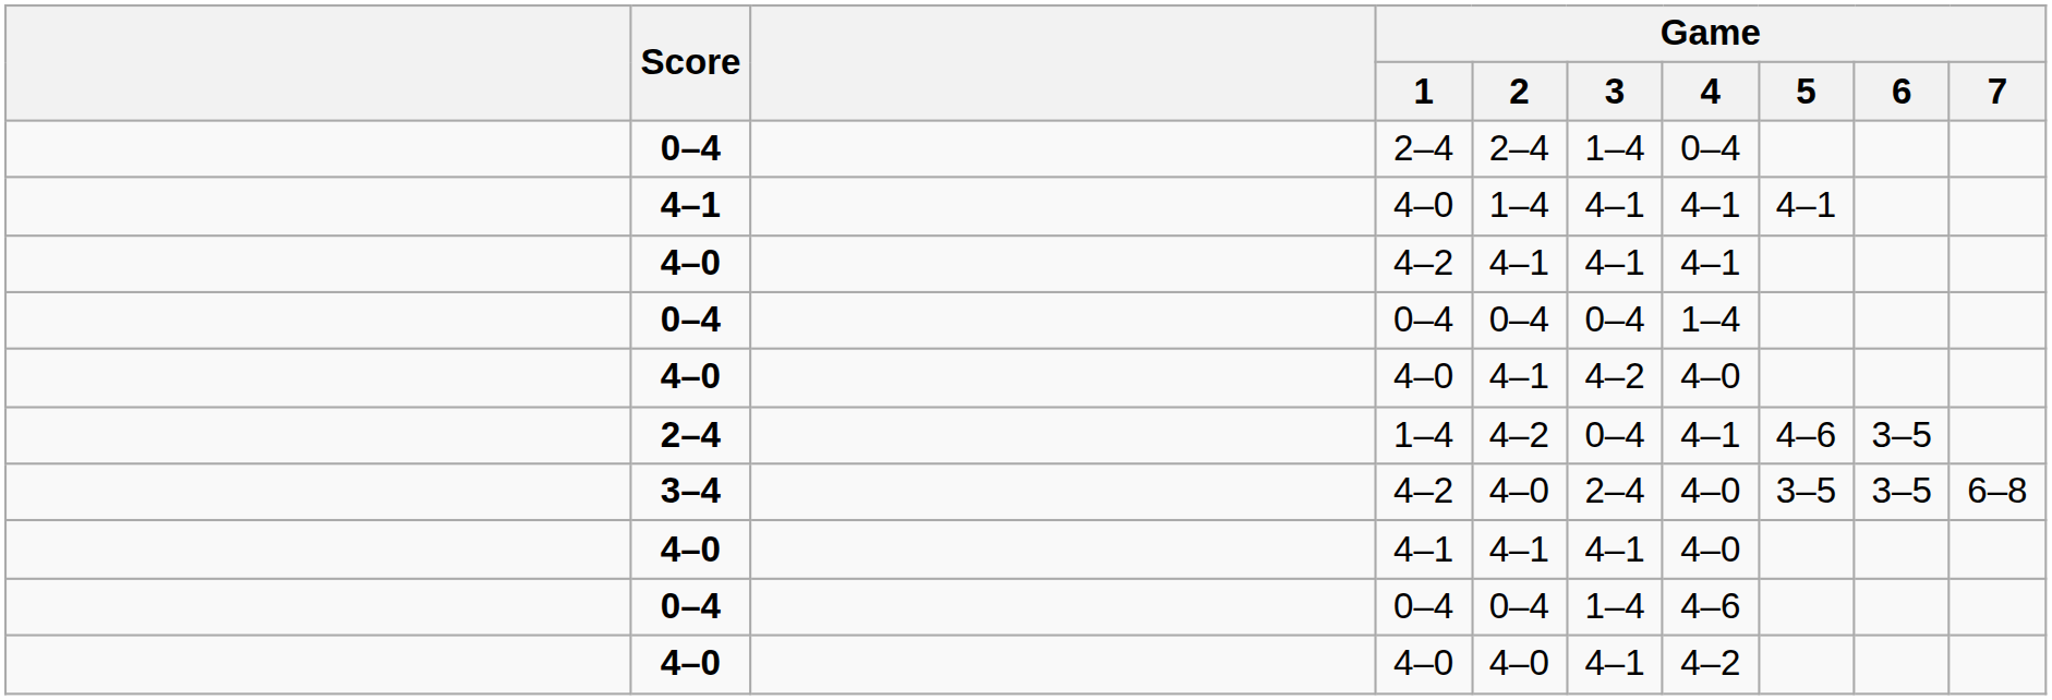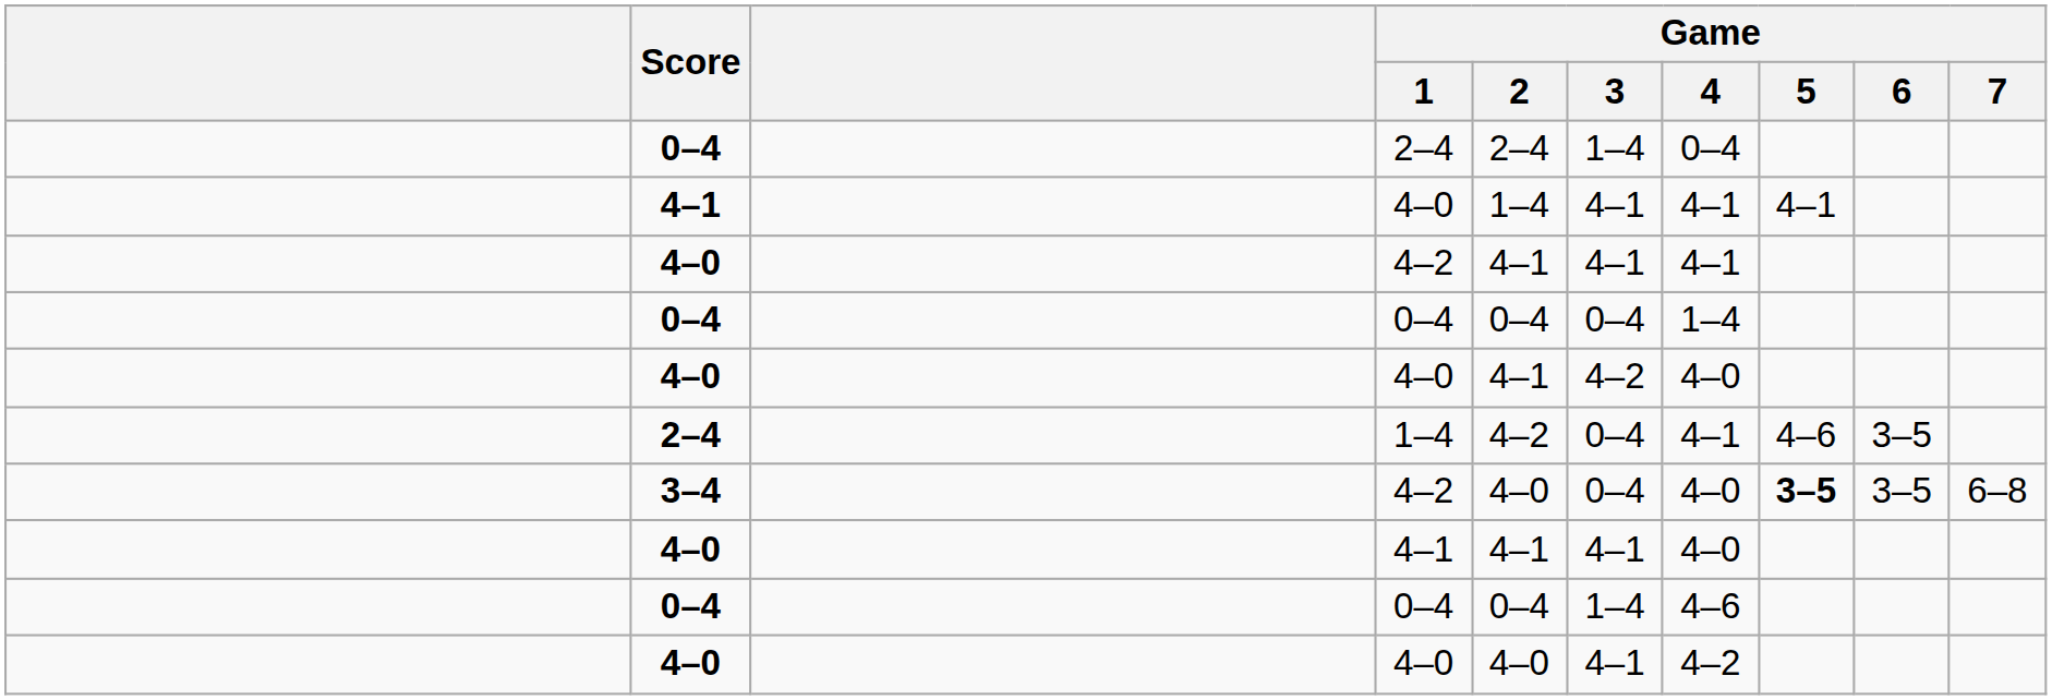 <table class="wikitable" style="text-align: center;">
 <tr>
 <th rowspan=2 align="right" width="270"></th>
 <th rowspan=2 width="45">Score</th>
 <th rowspan=2 align="left" width="270"></th>
 <th colspan=7>Game</th>
 </tr>
 <tr>
 <th width="35">1</th>
 <th width="35">2</th>
 <th width="35">3</th>
 <th width="35">4</th>
 <th width="35">5</th>
 <th width="35">6</th>
 <th width="35">7</th>
 </tr>
 <tr>
 <td align=left></td>
 <td align=center><strong>0–4</strong></td>
 <td align=left><strong></strong></td>
 <td>2–4</td>
 <td>2–4</td>
 <td>1–4</td>
 <td>0–4</td>
 <td></td>
 <td></td>
 <td></td>
 </tr>
 <tr>
 <td align=left><strong></strong></td>
 <td align=center><strong>4–1</strong></td>
 <td align=left></td>
 <td>4–0</td>
 <td>1–4</td>
 <td>4–1</td>
 <td>4–1</td>
 <td>4–1</td>
 <td></td>
 <td></td>
 </tr>
 <tr>
 <td align=left><strong></strong></td>
 <td align=center><strong>4–0</strong></td>
 <td align=left></td>
 <td>4–2</td>
 <td>4–1</td>
 <td>4–1</td>
 <td>4–1</td>
 <td></td>
 <td></td>
 <td></td>
 </tr>
 <tr>
 <td align=left></td>
 <td align=center><strong>0–4</strong></td>
 <td align=left><strong></strong></td>
 <td>0–4</td>
 <td>0–4</td>
 <td>0–4</td>
 <td>1–4</td>
 <td></td>
 <td></td>
 <td></td>
 </tr>
 <tr>
 <td align=left><strong></strong></td>
 <td align=center><strong>4–0</strong></td>
 <td align=left></td>
 <td>4–0</td>
 <td>4–1</td>
 <td>4–2</td>
 <td>4–0</td>
 <td></td>
 <td></td>
 <td></td>
 </tr>
 <tr>
 <td align=left></td>
 <td align=center><strong>2–4</strong></td>
 <td align=left><strong></strong></td>
 <td>1–4</td>
 <td>4–2</td>
 <td>0–4</td>
 <td>4–1</td>
 <td>4–6</td>
 <td>3–5</td>
 <td></td>
 </tr>
 <tr>
 <td align=left></td>
 <td align=center><strong>3–4</strong></td>
 <td align=left><strong></strong></td>
 <td>4–2</td>
 <td>4–0</td>
-<td>2–4</td>
+<td>0–4</td>
 <td>4–0</td>
-<td>3–5</td>
+<td><strong>3–5</strong></td>
 <td>3–5</td>
 <td>6–8</td>
 </tr>
 <tr>
 <td align=left><strong></strong></td>
 <td align=center><strong>4–0</strong></td>
 <td align=left></td>
 <td>4–1</td>
 <td>4–1</td>
 <td>4–1</td>
 <td>4–0</td>
 <td></td>
 <td></td>
 <td></td>
 </tr>
 <tr>
 <td align=left></td>
 <td align=center><strong>0–4</strong></td>
 <td align=left><strong></strong></td>
 <td>0–4</td>
 <td>0–4</td>
 <td>1–4</td>
 <td>4–6</td>
 <td></td>
 <td></td>
 <td></td>
 </tr>
 <tr>
 <td align=left><strong></strong></td>
 <td align=center><strong>4–0</strong></td>
 <td align=left></td>
 <td>4–0</td>
 <td>4–0</td>
 <td>4–1</td>
 <td>4–2</td>
 <td></td>
 <td></td>
 <td></td>
 </tr>
 </table>
